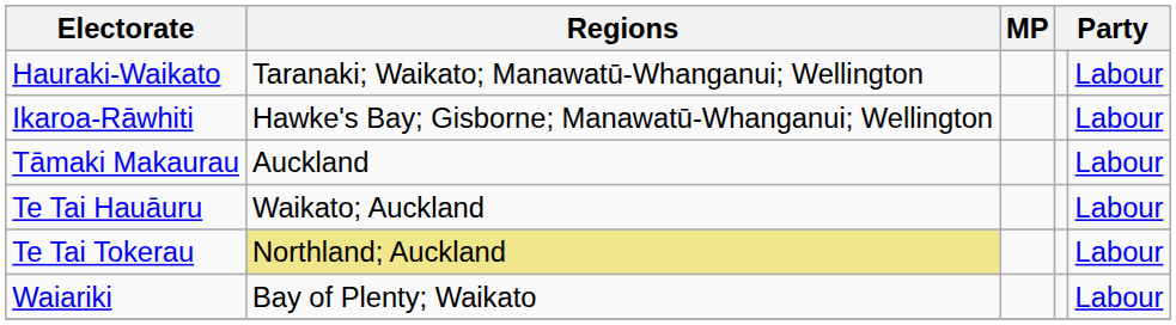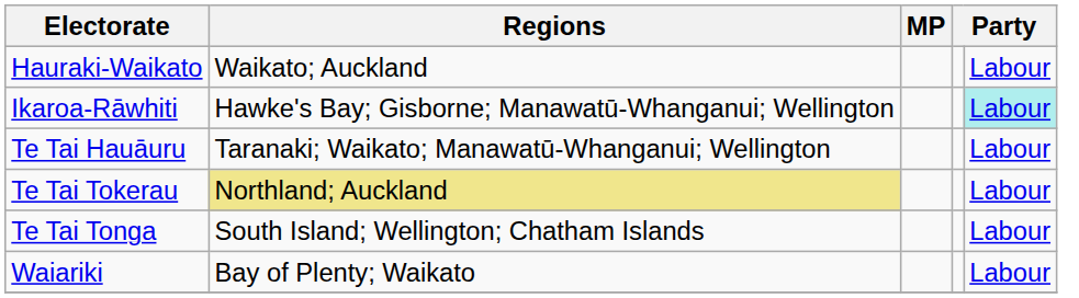 <table style="font-size: 95%;" class="sortable wikitable">
 <tr>
 <th>Electorate</th>
 <th>Regions</th>
 <th>MP</th>
 <th colspan="2">Party</th>
 </tr>
 <tr>
 <td><a href='#'>Hauraki-Waikato</a></td>
-<td>Taranaki; Waikato; Manawatū-Whanganui; Wellington</td>
+<td>Waikato; Auckland</td>
 <td></td>
 <td></td>
 <td><a href='#'>Labour</a></td>
 </tr>
 <tr>
 <td><a href='#'>Ikaroa-Rāwhiti</a></td>
 <td>Hawke's Bay; Gisborne; Manawatū-Whanganui; Wellington</td>
 <td></td>
 <td></td>
-<td><a href='#'>Labour</a></td>
-</tr>
-<tr>
-<td><a href='#'>Tāmaki Makaurau</a></td>
-<td>Auckland</td>
-<td></td>
-<td></td>
-<td><a href='#'>Labour</a></td>
+<td style="background: paleturquoise;"><a href='#'>Labour</a></td>
 </tr>
 <tr>
 <td><a href='#'>Te Tai Hauāuru</a></td>
-<td>Waikato; Auckland</td>
+<td>Taranaki; Waikato; Manawatū-Whanganui; Wellington</td>
 <td></td>
 <td></td>
 <td><a href='#'>Labour</a></td>
 </tr>
 <tr>
 <td><a href='#'>Te Tai Tokerau</a></td>
 <td style="background: khaki;">Northland; Auckland</td>
+<td></td>
+<td></td>
+<td><a href='#'>Labour</a></td>
+</tr>
+<tr>
+<td><a href='#'>Te Tai Tonga</a></td>
+<td>South Island; Wellington; Chatham Islands</td>
 <td></td>
 <td></td>
 <td><a href='#'>Labour</a></td>
 </tr>
 <tr>
 <td><a href='#'>Waiariki</a></td>
 <td>Bay of Plenty; Waikato</td>
 <td></td>
 <td></td>
 <td><a href='#'>Labour</a></td>
 </tr>
 <tr>
 </tr>
 </table>
